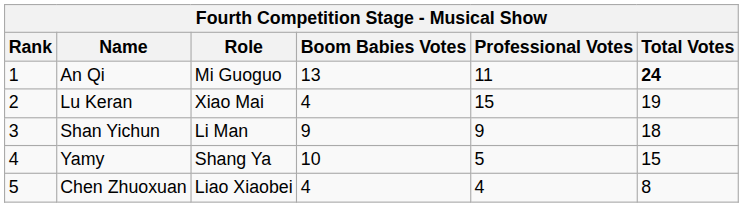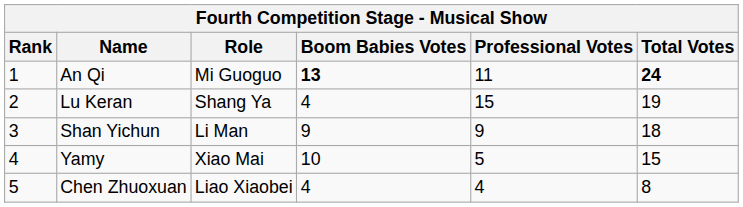 <table class="wikitable sortable">
 <tr>
 <th colspan="6">Fourth Competition Stage - Musical Show</th>
 </tr>
 <tr>
 <th>Rank</th>
 <th class=unsortable>Name</th>
 <th class=unsortable>Role</th>
 <th>Boom Babies Votes</th>
 <th>Professional Votes</th>
 <th>Total Votes</th>
 </tr>
 <tr>
 <td>1</td>
 <td>An Qi</td>
 <td>Mi Guoguo</td>
-<td>13</td>
+<td><strong>13</strong></td>
 <td>11</td>
 <td><strong>24</strong></td>
 </tr>
 <tr>
 <td>2</td>
 <td>Lu Keran</td>
-<td>Xiao Mai</td>
+<td>Shang Ya</td>
 <td>4</td>
 <td>15</td>
 <td>19</td>
 </tr>
 <tr>
 <td>3</td>
 <td>Shan Yichun</td>
 <td>Li Man</td>
 <td>9</td>
 <td>9</td>
 <td>18</td>
 </tr>
 <tr>
 <td>4</td>
 <td>Yamy</td>
-<td>Shang Ya</td>
+<td>Xiao Mai</td>
 <td>10</td>
 <td>5</td>
 <td>15</td>
 </tr>
 <tr>
 <td>5</td>
 <td>Chen Zhuoxuan</td>
 <td>Liao Xiaobei</td>
 <td>4</td>
 <td>4</td>
 <td>8</td>
 </tr>
 </table>
